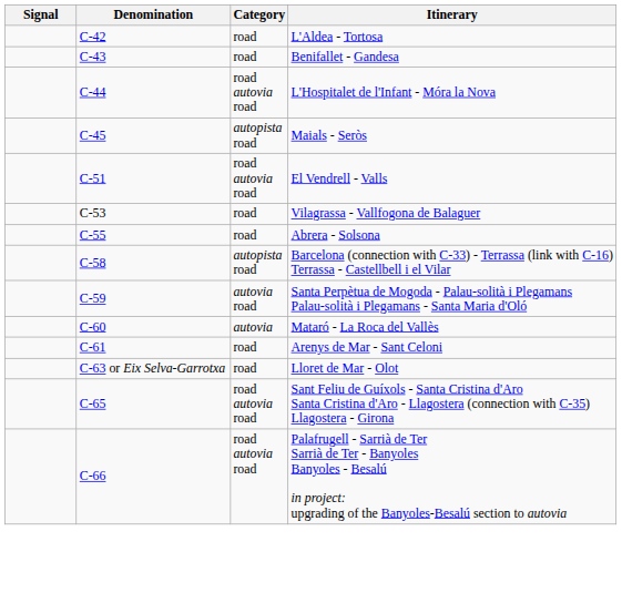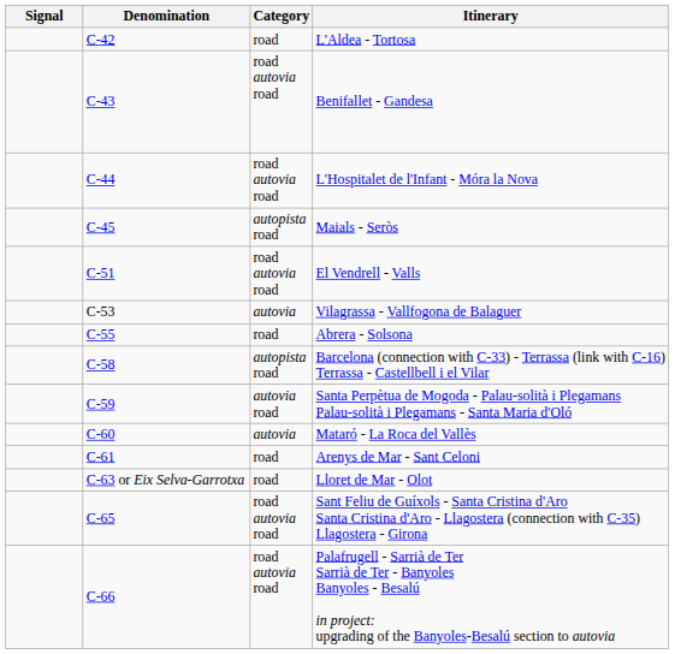 <table class=wikitable>
 <tr>
 <th width=80>Signal</th>
 <th width=180>Denomination</th>
 <th>Category</th>
 <th>Itinerary</th>
 </tr>
 <tr>
 <td></td>
 <td><a href='#'>C-42</a></td>
 <td>road</td>
 <td><a href='#'>L'Aldea</a> - <a href='#'>Tortosa</a></td>
 </tr>
 <tr>
 <td></td>
 <td><a href='#'>C-43</a></td>
-<td>road</td>
+<td>road<br><em>autovia</em><br>road<br><br><br><br></td>
 <td><a href='#'>Benifallet</a> - <a href='#'>Gandesa</a></td>
 </tr>
 <tr>
 <td></td>
 <td><a href='#'>C-44</a></td>
 <td>road<br><em>autovia</em><br>road</td>
 <td><a href='#'>L'Hospitalet de l'Infant</a> - <a href='#'>Móra la Nova</a></td>
 </tr>
 <tr>
 <td></td>
 <td><a href='#'>C-45</a></td>
 <td><em>autopista</em><br>road</td>
 <td><a href='#'>Maials</a> - <a href='#'>Seròs</a></td>
 </tr>
 <tr>
 <td></td>
 <td><a href='#'>C-51</a></td>
 <td>road<br><em>autovia</em><br>road</td>
 <td><a href='#'>El Vendrell</a> - <a href='#'>Valls</a></td>
 </tr>
 <tr>
 <td></td>
 <td>C-53</td>
-<td>road</td>
+<td><em>autovia</em></td>
 <td><a href='#'>Vilagrassa</a> - <a href='#'>Vallfogona de Balaguer</a></td>
 </tr>
 <tr>
 <td></td>
 <td><a href='#'>C-55</a></td>
 <td>road</td>
 <td><a href='#'>Abrera</a> - <a href='#'>Solsona</a></td>
 </tr>
 <tr>
 <td></td>
 <td><a href='#'>C-58</a></td>
 <td><em>autopista</em><br>road</td>
 <td><a href='#'>Barcelona</a> (connection with <a href='#'>C-33</a>) - <a href='#'>Terrassa</a> (link with <a href='#'>C-16</a>)<br><a href='#'>Terrassa</a> - <a href='#'>Castellbell i el Vilar</a></td>
 </tr>
 <tr>
 <td></td>
 <td><a href='#'>C-59</a></td>
 <td><em>autovia</em><br>road</td>
 <td><a href='#'>Santa Perpètua de Mogoda</a> - <a href='#'>Palau-solità i Plegamans</a><br><a href='#'>Palau-solità i Plegamans</a> - <a href='#'>Santa Maria d'Oló</a></td>
 </tr>
 <tr>
 <td></td>
 <td><a href='#'>C-60</a></td>
 <td><em>autovia</em></td>
 <td><a href='#'>Mataró</a> - <a href='#'>La Roca del Vallès</a></td>
 </tr>
 <tr>
 <td></td>
 <td><a href='#'>C-61</a></td>
 <td>road</td>
 <td><a href='#'>Arenys de Mar</a> - <a href='#'>Sant Celoni</a></td>
 </tr>
 <tr>
 <td></td>
 <td><a href='#'>C-63</a> or <em>Eix Selva-Garrotxa</em></td>
 <td>road</td>
 <td><a href='#'>Lloret de Mar</a> - <a href='#'>Olot</a></td>
 </tr>
 <tr>
 <td></td>
 <td><a href='#'>C-65</a></td>
 <td>road<br><em>autovia</em><br>road</td>
 <td><a href='#'>Sant Feliu de Guíxols</a> - <a href='#'>Santa Cristina d'Aro</a> <br><a href='#'>Santa Cristina d'Aro</a> - <a href='#'>Llagostera</a> (connection with <a href='#'>C-35</a>)<br><a href='#'>Llagostera</a> - <a href='#'>Girona</a></td>
 </tr>
 <tr>
 <td></td>
 <td><a href='#'>C-66</a></td>
 <td>road<br><em>autovia</em><br>road<br><br><br><br></td>
 <td><a href='#'>Palafrugell</a> - <a href='#'>Sarrià de Ter</a><br><a href='#'>Sarrià de Ter</a> - <a href='#'>Banyoles</a><br><a href='#'>Banyoles</a> - <a href='#'>Besalú</a><br><br><em>in project:</em><br>upgrading of the <a href='#'>Banyoles</a>-<a href='#'>Besalú</a> section to <em>autovia</em></td>
 </tr>
 </table>
